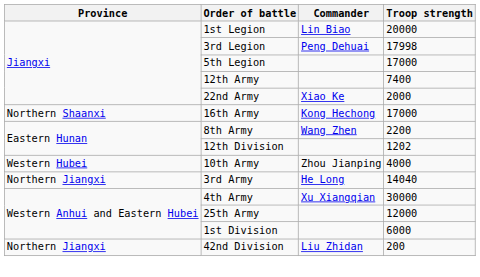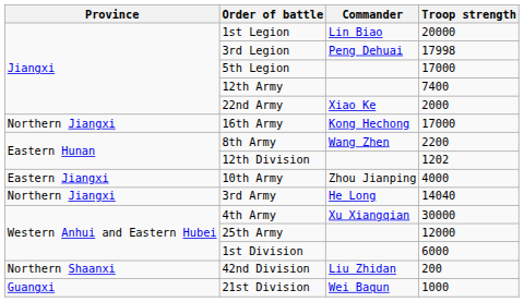 <table class="wikitable mw-collapsible autocollapse">
 <tr>
 <th>Province</th>
 <th>Order of battle</th>
 <th>Commander</th>
 <th>Troop strength</th>
 </tr>
 <tr>
 <td rowspan="5"><a href='#'>Jiangxi</a></td>
 <td>1st Legion</td>
 <td><a href='#'>Lin Biao</a></td>
 <td>20000</td>
 </tr>
 <tr>
 <td>3rd Legion</td>
 <td><a href='#'>Peng Dehuai</a></td>
 <td>17998</td>
 </tr>
 <tr>
 <td>5th Legion</td>
 <td></td>
 <td>17000</td>
 </tr>
 <tr>
 <td>12th Army</td>
 <td></td>
 <td>7400</td>
 </tr>
 <tr>
 <td>22nd Army</td>
 <td><a href='#'>Xiao Ke</a></td>
 <td>2000</td>
 </tr>
 <tr>
-<td rowspan="1">Northern <a href='#'>Shaanxi</a></td>
+<td rowspan="1">Northern <a href='#'>Jiangxi</a></td>
 <td>16th Army</td>
 <td><a href='#'>Kong Hechong</a></td>
 <td>17000</td>
 </tr>
 <tr>
 <td rowspan="2">Eastern <a href='#'>Hunan</a></td>
 <td>8th Army</td>
 <td><a href='#'>Wang Zhen</a></td>
 <td>2200</td>
 </tr>
 <tr>
 <td>12th Division</td>
 <td></td>
 <td>1202</td>
 </tr>
 <tr>
-<td rowspan="1">Western <a href='#'>Hubei</a></td>
+<td rowspan="1">Eastern <a href='#'>Jiangxi</a></td>
 <td>10th Army</td>
 <td>Zhou Jianping</td>
 <td>4000</td>
 </tr>
 <tr>
 <td rowspan="1">Northern <a href='#'>Jiangxi</a></td>
 <td>3rd Army</td>
 <td><a href='#'>He Long</a></td>
 <td>14040</td>
 </tr>
 <tr>
 <td rowspan="3">Western <a href='#'>Anhui</a> and Eastern <a href='#'>Hubei</a></td>
 <td>4th Army</td>
 <td><a href='#'>Xu Xiangqian</a></td>
 <td>30000</td>
 </tr>
 <tr>
 <td>25th Army</td>
 <td></td>
 <td>12000</td>
 </tr>
 <tr>
 <td>1st Division</td>
 <td></td>
 <td>6000</td>
 </tr>
 <tr>
-<td rowspan="1">Northern <a href='#'>Jiangxi</a></td>
+<td rowspan="1">Northern <a href='#'>Shaanxi</a></td>
 <td>42nd Division</td>
 <td><a href='#'>Liu Zhidan</a></td>
 <td>200</td>
 </tr>
+<tr>
+<td rowspan="1"><a href='#'>Guangxi</a></td>
+<td>21st Division</td>
+<td><a href='#'>Wei Baqun</a></td>
+<td>1000</td>
+</tr>
 </table>
